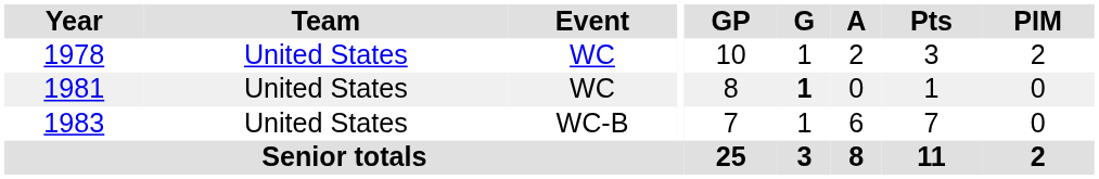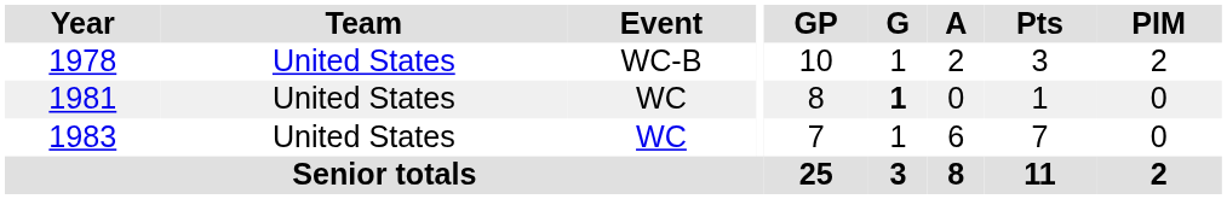 <table border="0" cellpadding="1" cellspacing="0" ID="Table3" style="text-align:center; width:40em">
 <tr bgcolor="#e0e0e0">
 <th>Year</th>
 <th>Team</th>
 <th>Event</th>
 <th rowspan="102" bgcolor="#ffffff"></th>
 <th>GP</th>
 <th>G</th>
 <th>A</th>
 <th>Pts</th>
 <th>PIM</th>
 </tr>
 <tr>
 <td><a href='#'>1978</a></td>
 <td><a href='#'>United States</a></td>
-<td><a href='#'>WC</a></td>
+<td>WC-B</td>
 <td>10</td>
 <td>1</td>
 <td>2</td>
 <td>3</td>
 <td>2</td>
 </tr>
 <tr bgcolor="#f0f0f0">
 <td><a href='#'>1981</a></td>
 <td>United States</td>
 <td>WC</td>
 <td>8</td>
 <td><strong>1</strong></td>
 <td>0</td>
 <td>1</td>
 <td>0</td>
 </tr>
 <tr>
 <td><a href='#'>1983</a></td>
 <td>United States</td>
-<td>WC-B</td>
+<td><a href='#'>WC</a></td>
 <td>7</td>
 <td>1</td>
 <td>6</td>
 <td>7</td>
 <td>0</td>
 </tr>
 <tr bgcolor="#e0e0e0">
 <th colspan="4">Senior totals</th>
 <th>25</th>
 <th>3</th>
 <th>8</th>
 <th>11</th>
 <th>2</th>
 </tr>
 </table>
